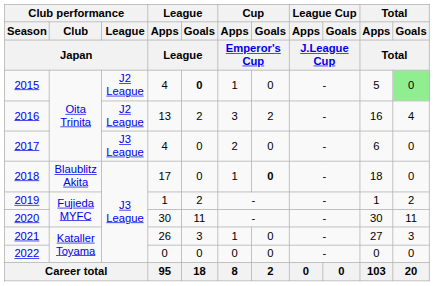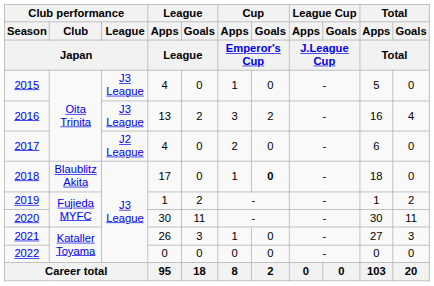 <table class="wikitable" style="text-align:center">
 <tr>
 <th colspan=3>Club performance</th>
 <th colspan=2>League</th>
 <th colspan=2>Cup</th>
 <th colspan=2>League Cup</th>
 <th colspan=2>Total</th>
 </tr>
 <tr>
 <th>Season</th>
 <th>Club</th>
 <th>League</th>
 <th>Apps</th>
 <th>Goals</th>
 <th>Apps</th>
 <th>Goals</th>
 <th>Apps</th>
 <th>Goals</th>
 <th>Apps</th>
 <th>Goals</th>
 </tr>
 <tr>
 <th colspan=3>Japan</th>
 <th colspan=2>League</th>
 <th colspan=2><a href='#'>Emperor's Cup</a></th>
 <th colspan=2><a href='#'>J.League Cup</a></th>
 <th colspan=2>Total</th>
 </tr>
 <tr>
 <td><a href='#'>2015</a></td>
 <td rowspan="3"><a href='#'>Oita Trinita</a></td>
-<td><a href='#'>J2 League</a></td>
+<td><a href='#'>J3 League</a></td>
 <td>4</td>
-<td><strong>0</strong></td>
+<td>0</td>
 <td>1</td>
 <td>0</td>
 <td colspan=2>-</td>
 <td>5</td>
-<td style="background: lightgreen;">0</td>
+<td>0</td>
 </tr>
 <tr>
 <td><a href='#'>2016</a></td>
-<td rowspan="1"><a href='#'>J2 League</a></td>
+<td><a href='#'>J3 League</a></td>
 <td>13</td>
 <td>2</td>
 <td>3</td>
 <td>2</td>
 <td colspan=2>-</td>
 <td>16</td>
 <td>4</td>
 </tr>
 <tr>
 <td><a href='#'>2017</a></td>
-<td><a href='#'>J3 League</a></td>
+<td rowspan="1"><a href='#'>J2 League</a></td>
 <td>4</td>
 <td>0</td>
 <td>2</td>
 <td>0</td>
 <td colspan="2">-</td>
 <td>6</td>
 <td>0</td>
 </tr>
 <tr>
 <td><a href='#'>2018</a></td>
 <td><a href='#'>Blaublitz Akita</a></td>
 <td rowspan="5"><a href='#'>J3 League</a></td>
 <td>17</td>
 <td>0</td>
 <td>1</td>
 <td><strong>0</strong></td>
 <td colspan=2>-</td>
 <td>18</td>
 <td>0</td>
 </tr>
 <tr>
 <td><a href='#'>2019</a></td>
 <td rowspan="2"><a href='#'>Fujieda MYFC</a></td>
 <td>1</td>
 <td>2</td>
 <td colspan="2">-</td>
 <td colspan=2>-</td>
 <td>1</td>
 <td>2</td>
 </tr>
 <tr>
 <td><a href='#'>2020</a></td>
 <td>30</td>
 <td>11</td>
 <td colspan="2">-</td>
 <td colspan=2>-</td>
 <td>30</td>
 <td>11</td>
 </tr>
 <tr>
 <td><a href='#'>2021</a></td>
 <td rowspan=2><a href='#'>Kataller Toyama</a></td>
 <td>26</td>
 <td>3</td>
 <td>1</td>
 <td>0</td>
 <td colspan=2>-</td>
 <td>27</td>
 <td>3</td>
 </tr>
 <tr>
 <td><a href='#'>2022</a></td>
 <td>0</td>
 <td>0</td>
 <td>0</td>
 <td>0</td>
 <td colspan=2>-</td>
 <td>0</td>
 <td>0</td>
 </tr>
 <tr>
 <th colspan=3>Career total</th>
 <th>95</th>
 <th>18</th>
 <th>8</th>
 <th>2</th>
 <th>0</th>
 <th>0</th>
 <th>103</th>
 <th>20</th>
 </tr>
 </table>
